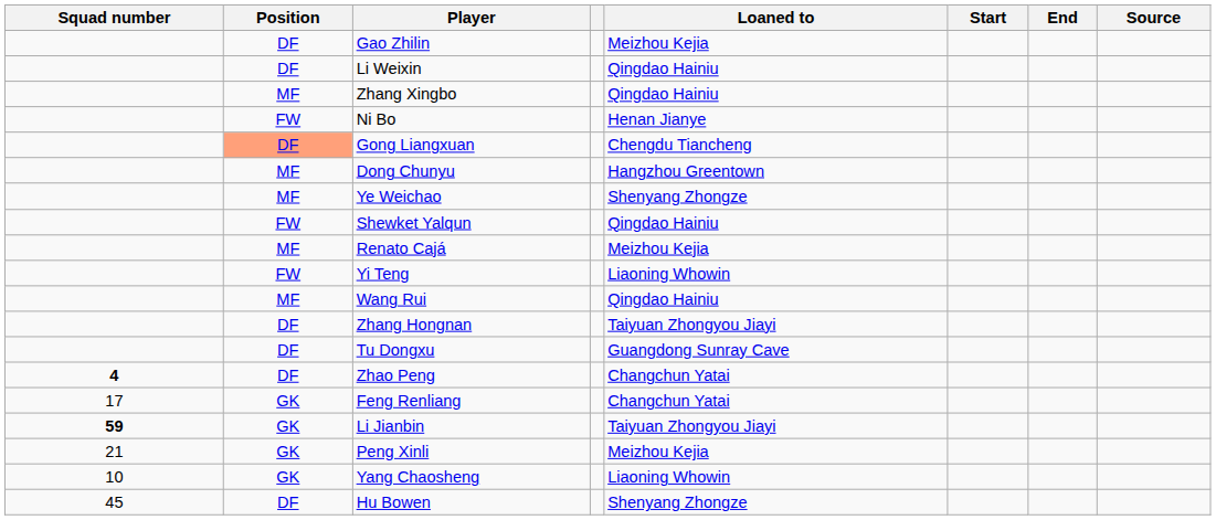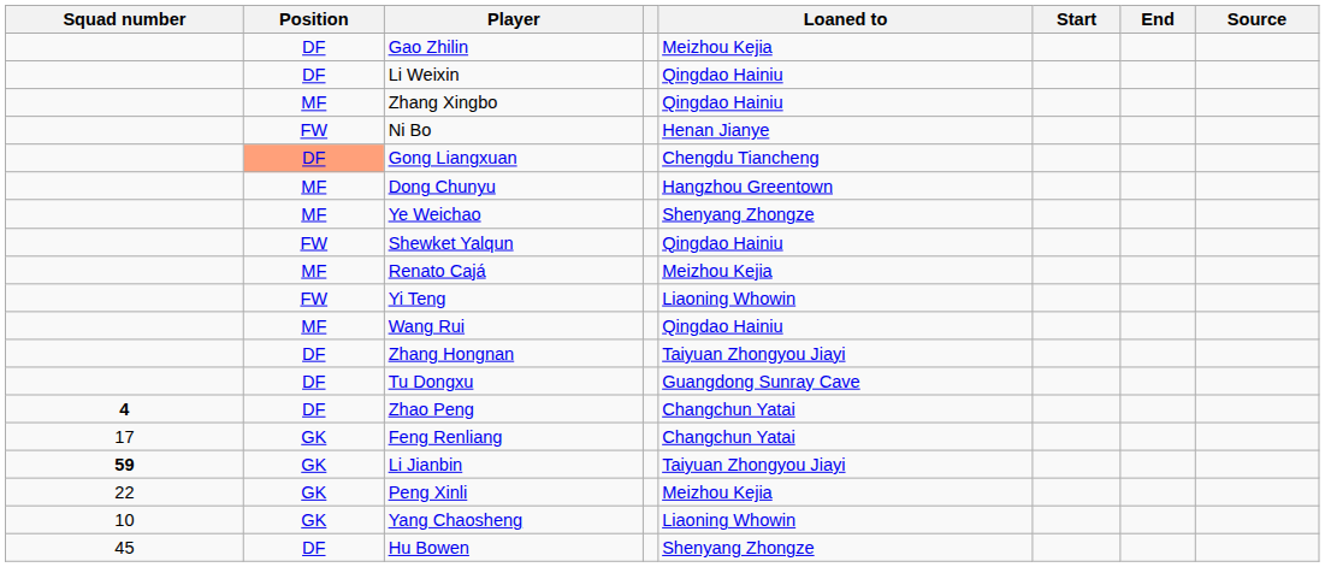 <table class="wikitable sortable" style="width:90%; text-align:center; font-size:95%; text-align:left;">
 <tr>
 <th><strong>Squad number</strong></th>
 <th><strong>Position</strong></th>
 <th><strong>Player</strong></th>
 <th></th>
 <th><strong>Loaned to</strong></th>
 <th><strong>Start</strong></th>
 <th><strong>End</strong></th>
 <th><strong>Source</strong></th>
 </tr>
 <tr>
 <td align=center></td>
 <td align=center><a href='#'>DF</a></td>
 <td align=left> <a href='#'>Gao Zhilin</a></td>
 <td align=center></td>
 <td align=left> <a href='#'>Meizhou Kejia</a></td>
 <td></td>
 <td></td>
 <td align=center></td>
 </tr>
 <tr>
 <td></td>
 <td align=center><a href='#'>DF</a></td>
 <td align=left> Li Weixin</td>
 <td align=center></td>
 <td align=left> <a href='#'>Qingdao Hainiu</a></td>
 <td></td>
 <td></td>
 <td align=center></td>
 </tr>
 <tr>
 <td></td>
 <td align=center><a href='#'>MF</a></td>
 <td align=left> Zhang Xingbo</td>
 <td align=center></td>
 <td align=left> <a href='#'>Qingdao Hainiu</a></td>
 <td></td>
 <td></td>
 <td align=center></td>
 </tr>
 <tr>
 <td align=center></td>
 <td align=center><a href='#'>FW</a></td>
 <td align=left> Ni Bo</td>
 <td align=center></td>
 <td align=left> <a href='#'>Henan Jianye</a></td>
 <td></td>
 <td></td>
 <td align=center></td>
 </tr>
 <tr>
 <td align=center></td>
 <td align=center style="background: lightsalmon;"><a href='#'>DF</a></td>
 <td align=left> <a href='#'>Gong Liangxuan</a></td>
 <td align=center></td>
 <td align=left> <a href='#'>Chengdu Tiancheng</a></td>
 <td></td>
 <td></td>
 <td align=center></td>
 </tr>
 <tr>
 <td align=center></td>
 <td align=center><a href='#'>MF</a></td>
 <td align=left> <a href='#'>Dong Chunyu</a></td>
 <td align=center></td>
 <td align=left> <a href='#'>Hangzhou Greentown</a></td>
 <td></td>
 <td></td>
 <td align=center></td>
 </tr>
 <tr>
 <td align=center></td>
 <td align=center><a href='#'>MF</a></td>
 <td align=left> <a href='#'>Ye Weichao</a></td>
 <td align=center></td>
 <td align=left> <a href='#'>Shenyang Zhongze</a></td>
 <td></td>
 <td></td>
 <td align=center></td>
 </tr>
 <tr>
 <td align=center></td>
 <td align=center><a href='#'>FW</a></td>
 <td align=left> <a href='#'>Shewket Yalqun</a></td>
 <td align=center></td>
 <td align=left> <a href='#'>Qingdao Hainiu</a></td>
 <td></td>
 <td></td>
 <td align=center></td>
 </tr>
 <tr>
 <td align=center></td>
 <td align=center><a href='#'>MF</a></td>
 <td align=left> <a href='#'>Renato Cajá</a></td>
 <td align=center></td>
 <td align=left> <a href='#'>Meizhou Kejia</a></td>
 <td></td>
 <td></td>
 <td align=center></td>
 </tr>
 <tr>
 <td align=center></td>
 <td align=center><a href='#'>FW</a></td>
 <td align=left> <a href='#'>Yi Teng</a></td>
 <td align=center></td>
 <td align=left> <a href='#'>Liaoning Whowin</a></td>
 <td></td>
 <td></td>
 <td align=center></td>
 </tr>
 <tr>
 <td align=center></td>
 <td align=center><a href='#'>MF</a></td>
 <td align=left> <a href='#'>Wang Rui</a></td>
 <td align=center></td>
 <td align=left> <a href='#'>Qingdao Hainiu</a></td>
 <td></td>
 <td></td>
 <td align=center></td>
 </tr>
 <tr>
 <td align=center></td>
 <td align=center><a href='#'>DF</a></td>
 <td align=left> <a href='#'>Zhang Hongnan</a></td>
 <td align=center></td>
 <td align=left> <a href='#'>Taiyuan Zhongyou Jiayi</a></td>
 <td></td>
 <td></td>
 <td align=center></td>
 </tr>
 <tr>
 <td align=center></td>
 <td align=center><a href='#'>DF</a></td>
 <td align=left> <a href='#'>Tu Dongxu</a></td>
 <td align=center></td>
 <td align=left> <a href='#'>Guangdong Sunray Cave</a></td>
 <td></td>
 <td></td>
 <td align=center></td>
 </tr>
 <tr>
 <td align=center><strong>4</strong></td>
 <td align=center><a href='#'>DF</a></td>
 <td align=left> <a href='#'>Zhao Peng</a></td>
 <td align=center></td>
 <td align=left> <a href='#'>Changchun Yatai</a></td>
 <td></td>
 <td></td>
 <td align=center></td>
 </tr>
 <tr>
 <td align=center>17</td>
 <td align=center><a href='#'>GK</a></td>
 <td align=left> <a href='#'>Feng Renliang</a></td>
 <td align=center></td>
 <td align=left> <a href='#'>Changchun Yatai</a></td>
 <td></td>
 <td></td>
 <td align=center></td>
 </tr>
 <tr>
 <td align=center><strong>59</strong></td>
 <td align=center><a href='#'>GK</a></td>
 <td align=left> <a href='#'>Li Jianbin</a></td>
 <td align=center></td>
 <td align=left> <a href='#'>Taiyuan Zhongyou Jiayi</a></td>
 <td></td>
 <td></td>
 <td align=center></td>
 </tr>
 <tr>
-<td align=center>21</td>
+<td align=center>22</td>
 <td align=center><a href='#'>GK</a></td>
 <td align=left> <a href='#'>Peng Xinli</a></td>
 <td align=center></td>
 <td align=left> <a href='#'>Meizhou Kejia</a></td>
 <td></td>
 <td></td>
 <td align=center></td>
 </tr>
 <tr>
 <td align=center>10</td>
 <td align=center><a href='#'>GK</a></td>
 <td align=left> <a href='#'>Yang Chaosheng</a></td>
 <td align=center></td>
 <td align=left> <a href='#'>Liaoning Whowin</a></td>
 <td></td>
 <td></td>
 <td align=center></td>
 </tr>
 <tr>
 <td align=center>45</td>
 <td align=center><a href='#'>DF</a></td>
 <td align=left> <a href='#'>Hu Bowen</a></td>
 <td align=center></td>
 <td align=left> <a href='#'>Shenyang Zhongze</a></td>
 <td></td>
 <td></td>
 <td align=center></td>
 </tr>
 </table>
